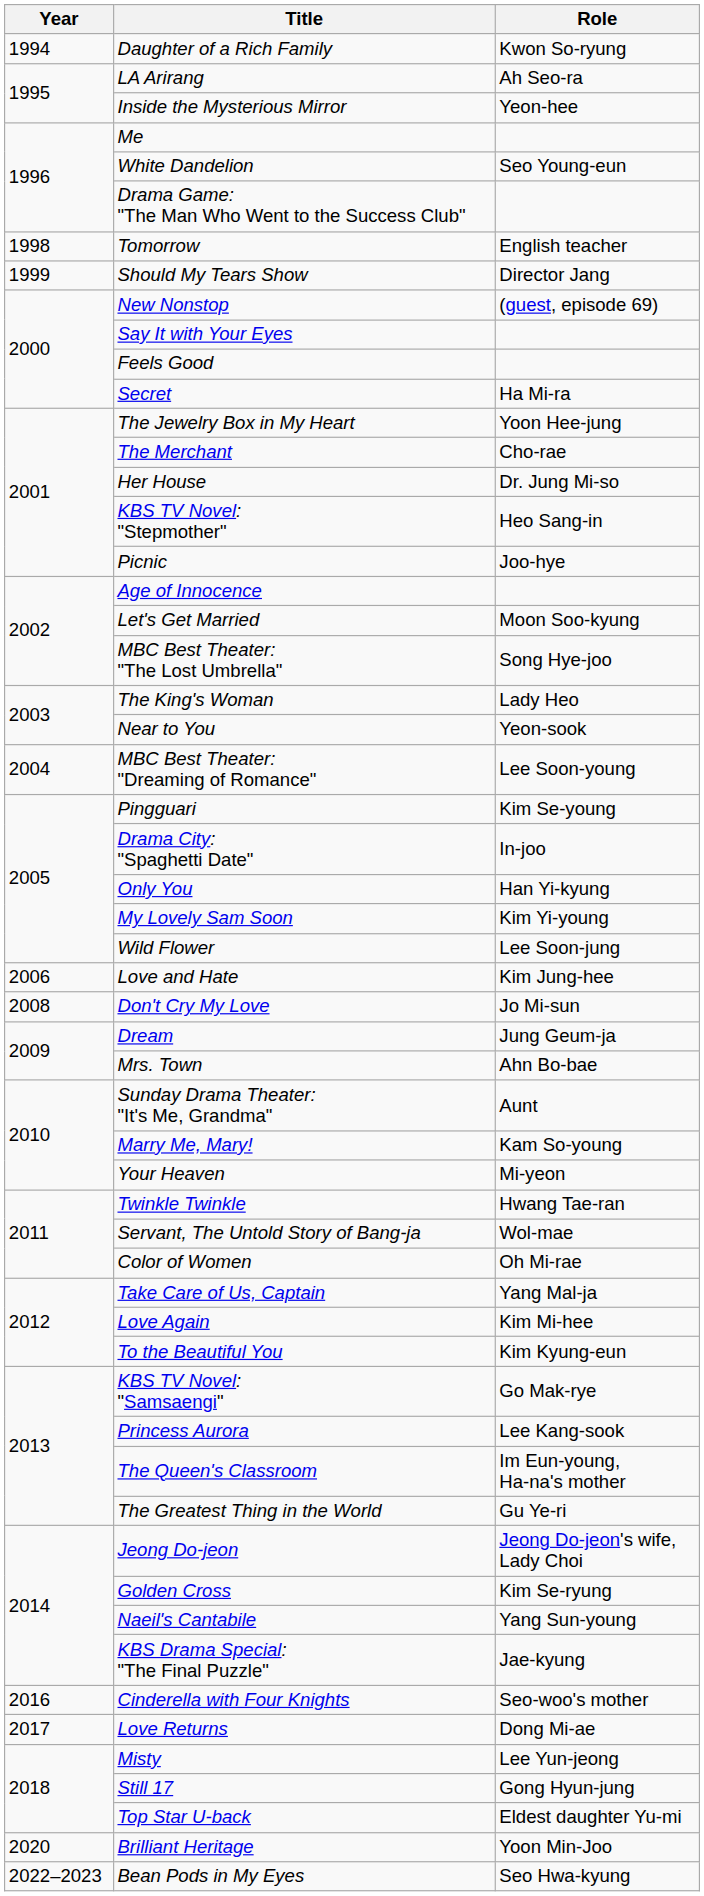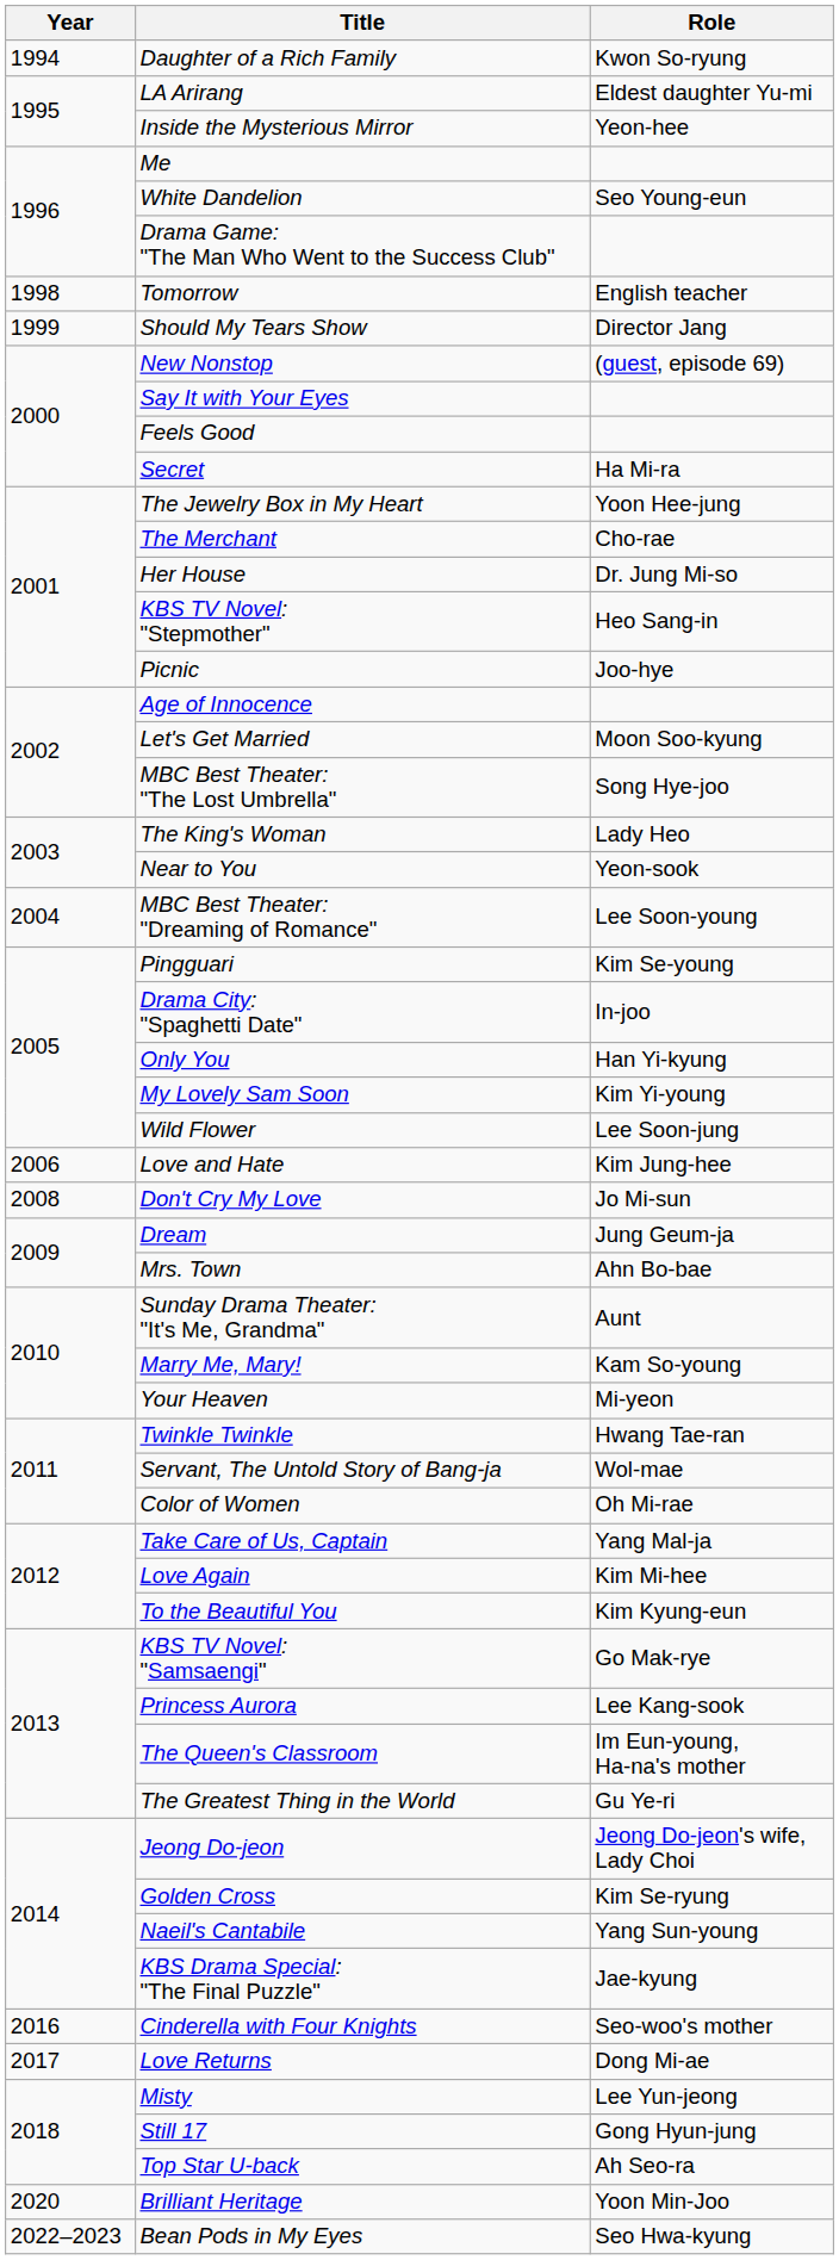 <table class="wikitable" style="width:600px">
 <tr>
 <th>Year</th>
 <th>Title</th>
 <th>Role</th>
 </tr>
 <tr>
 <td>1994</td>
 <td><em>Daughter of a Rich Family</em></td>
 <td>Kwon So-ryung</td>
 </tr>
 <tr>
 <td rowspan=2>1995</td>
 <td><em>LA Arirang</em></td>
-<td>Ah Seo-ra</td>
+<td>Eldest daughter Yu-mi</td>
 </tr>
 <tr>
 <td><em>Inside the Mysterious Mirror</em></td>
 <td>Yeon-hee</td>
 </tr>
 <tr>
 <td rowspan=3>1996</td>
 <td><em>Me</em></td>
 <td></td>
 </tr>
 <tr>
 <td><em>White Dandelion</em></td>
 <td>Seo Young-eun</td>
 </tr>
 <tr>
 <td><em>Drama Game:</em><br>"The Man Who Went to the Success Club"</td>
 <td></td>
 </tr>
 <tr>
 <td>1998</td>
 <td><em>Tomorrow</em></td>
 <td>English teacher</td>
 </tr>
 <tr>
 <td>1999</td>
 <td><em>Should My Tears Show</em></td>
 <td>Director Jang</td>
 </tr>
 <tr>
 <td rowspan=4>2000</td>
 <td><em><a href='#'>New Nonstop</a></em></td>
 <td>(<a href='#'>guest</a>, episode 69)</td>
 </tr>
 <tr>
 <td><em><a href='#'>Say It with Your Eyes</a></em></td>
 <td></td>
 </tr>
 <tr>
 <td><em>Feels Good</em></td>
 <td></td>
 </tr>
 <tr>
 <td><em><a href='#'>Secret</a></em></td>
 <td>Ha Mi-ra</td>
 </tr>
 <tr>
 <td rowspan=5>2001</td>
 <td><em>The Jewelry Box in My Heart</em></td>
 <td>Yoon Hee-jung</td>
 </tr>
 <tr>
 <td><em><a href='#'>The Merchant</a></em></td>
 <td>Cho-rae</td>
 </tr>
 <tr>
 <td><em>Her House</em></td>
 <td>Dr. Jung Mi-so</td>
 </tr>
 <tr>
 <td><em><a href='#'>KBS TV Novel</a>:</em><br>"Stepmother"</td>
 <td>Heo Sang-in</td>
 </tr>
 <tr>
 <td><em>Picnic</em></td>
 <td>Joo-hye</td>
 </tr>
 <tr>
 <td rowspan=3>2002</td>
 <td><em><a href='#'>Age of Innocence</a></em></td>
 <td></td>
 </tr>
 <tr>
 <td><em>Let's Get Married</em></td>
 <td>Moon Soo-kyung</td>
 </tr>
 <tr>
 <td><em>MBC Best Theater:</em><br>"The Lost Umbrella"</td>
 <td>Song Hye-joo</td>
 </tr>
 <tr>
 <td rowspan=2>2003</td>
 <td><em>The King's Woman</em></td>
 <td>Lady Heo</td>
 </tr>
 <tr>
 <td><em>Near to You</em></td>
 <td>Yeon-sook</td>
 </tr>
 <tr>
 <td>2004</td>
 <td><em>MBC Best Theater:</em><br>"Dreaming of Romance"</td>
 <td>Lee Soon-young</td>
 </tr>
 <tr>
 <td rowspan=5>2005</td>
 <td><em>Pingguari</em></td>
 <td>Kim Se-young</td>
 </tr>
 <tr>
 <td><em><a href='#'>Drama City</a>:</em><br>"Spaghetti Date"</td>
 <td>In-joo</td>
 </tr>
 <tr>
 <td><em><a href='#'>Only You</a></em></td>
 <td>Han Yi-kyung</td>
 </tr>
 <tr>
 <td><em><a href='#'>My Lovely Sam Soon</a></em></td>
 <td>Kim Yi-young</td>
 </tr>
 <tr>
 <td><em>Wild Flower</em></td>
 <td>Lee Soon-jung</td>
 </tr>
 <tr>
 <td>2006</td>
 <td><em>Love and Hate</em></td>
 <td>Kim Jung-hee</td>
 </tr>
 <tr>
 <td>2008</td>
 <td><em><a href='#'>Don't Cry My Love</a></em></td>
 <td>Jo Mi-sun</td>
 </tr>
 <tr>
 <td rowspan=2>2009</td>
 <td><em><a href='#'>Dream</a></em></td>
 <td>Jung Geum-ja</td>
 </tr>
 <tr>
 <td><em>Mrs. Town</em></td>
 <td>Ahn Bo-bae</td>
 </tr>
 <tr>
 <td rowspan=3>2010</td>
 <td><em>Sunday Drama Theater:</em><br>"It's Me, Grandma"</td>
 <td>Aunt</td>
 </tr>
 <tr>
 <td><em><a href='#'>Marry Me, Mary!</a></em></td>
 <td>Kam So-young</td>
 </tr>
 <tr>
 <td><em>Your Heaven</em></td>
 <td>Mi-yeon</td>
 </tr>
 <tr>
 <td rowspan=3>2011</td>
 <td><em><a href='#'>Twinkle Twinkle</a></em></td>
 <td>Hwang Tae-ran</td>
 </tr>
 <tr>
 <td><em>Servant, The Untold Story of Bang-ja</em></td>
 <td>Wol-mae</td>
 </tr>
 <tr>
 <td><em>Color of Women</em></td>
 <td>Oh Mi-rae</td>
 </tr>
 <tr>
 <td rowspan=3>2012</td>
 <td><em><a href='#'>Take Care of Us, Captain</a></em></td>
 <td>Yang Mal-ja</td>
 </tr>
 <tr>
 <td><em><a href='#'>Love Again</a></em></td>
 <td>Kim Mi-hee</td>
 </tr>
 <tr>
 <td><em><a href='#'>To the Beautiful You</a></em></td>
 <td>Kim Kyung-eun</td>
 </tr>
 <tr>
 <td rowspan=4>2013</td>
 <td><em><a href='#'>KBS TV Novel</a>:</em><br>"<a href='#'>Samsaengi</a>"</td>
 <td>Go Mak-rye</td>
 </tr>
 <tr>
 <td><em><a href='#'>Princess Aurora</a></em></td>
 <td>Lee Kang-sook</td>
 </tr>
 <tr>
 <td><em><a href='#'>The Queen's Classroom</a></em></td>
 <td>Im Eun-young, <br> Ha-na's mother</td>
 </tr>
 <tr>
 <td><em>The Greatest Thing in the World</em></td>
 <td>Gu Ye-ri</td>
 </tr>
 <tr>
 <td rowspan=4>2014</td>
 <td><em><a href='#'>Jeong Do-jeon</a></em></td>
 <td><a href='#'>Jeong Do-jeon</a>'s wife, <br> Lady Choi</td>
 </tr>
 <tr>
 <td><em><a href='#'>Golden Cross</a></em></td>
 <td>Kim Se-ryung</td>
 </tr>
 <tr>
 <td><em><a href='#'>Naeil's Cantabile</a></em></td>
 <td>Yang Sun-young</td>
 </tr>
 <tr>
 <td><em><a href='#'>KBS Drama Special</a>:</em><br>"The Final Puzzle"</td>
 <td>Jae-kyung</td>
 </tr>
 <tr>
 <td>2016</td>
 <td><em><a href='#'>Cinderella with Four Knights</a></em></td>
 <td>Seo-woo's mother</td>
 </tr>
 <tr>
 <td>2017</td>
 <td><em><a href='#'>Love Returns</a></em></td>
 <td>Dong Mi-ae</td>
 </tr>
 <tr>
 <td rowspan=3>2018</td>
 <td><em><a href='#'>Misty</a></em></td>
 <td>Lee Yun-jeong</td>
 </tr>
 <tr>
 <td><em><a href='#'>Still 17</a></em></td>
 <td>Gong Hyun-jung</td>
 </tr>
 <tr>
 <td><em><a href='#'>Top Star U-back</a></em></td>
-<td>Eldest daughter Yu-mi</td>
+<td>Ah Seo-ra</td>
 </tr>
 <tr>
 <td>2020</td>
 <td><em><a href='#'>Brilliant Heritage</a></em></td>
 <td>Yoon Min-Joo</td>
 </tr>
 <tr>
 <td>2022–2023</td>
 <td><em>Bean Pods in My Eyes</em></td>
 <td>Seo Hwa-kyung</td>
 </tr>
 </table>
